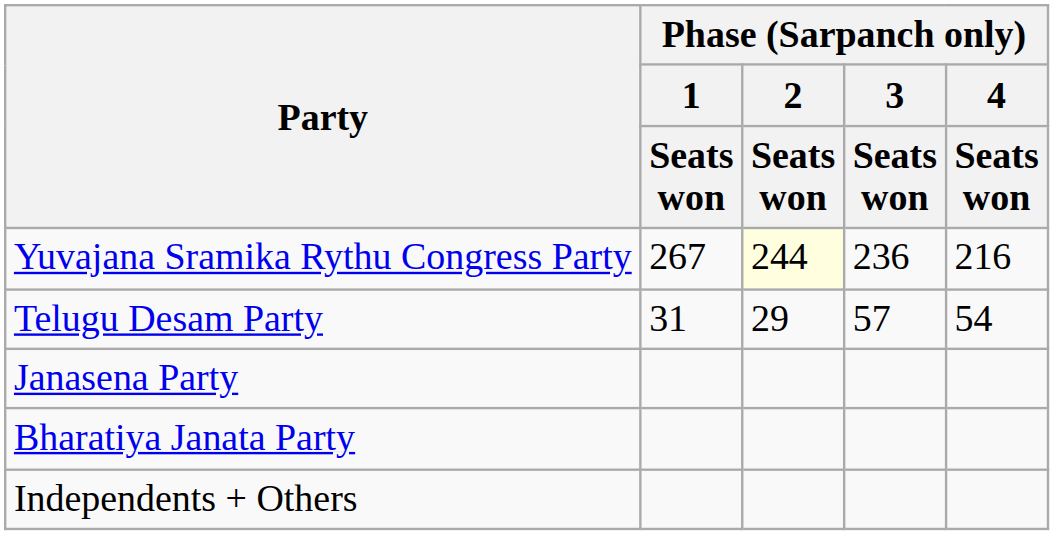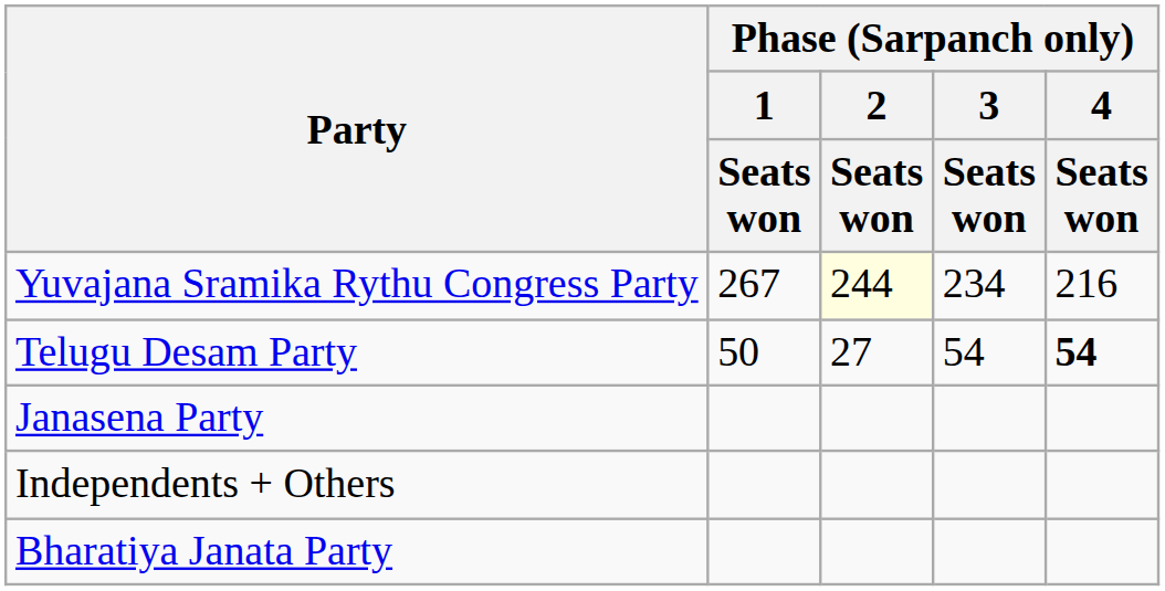 <table class="wikitable">
 <tr>
 <th rowspan="3">Party</th>
 <th colspan="4">Phase (Sarpanch only)</th>
 </tr>
 <tr>
 <th>1</th>
 <th>2</th>
 <th>3</th>
 <th>4</th>
 </tr>
 <tr>
 <th>Seats<br>won</th>
 <th>Seats<br>won</th>
 <th>Seats<br>won</th>
 <th>Seats<br>won</th>
 </tr>
 <tr>
 <td><a href='#'>Yuvajana Sramika Rythu Congress Party</a></td>
 <td>267</td>
 <td style="background: lightyellow;">244</td>
-<td>236</td>
+<td>234</td>
 <td>216</td>
 </tr>
 <tr>
 <td><a href='#'>Telugu Desam Party</a></td>
-<td>31</td>
-<td>29</td>
-<td>57</td>
+<td>50</td>
+<td>27</td>
 <td>54</td>
+<td><strong>54</strong></td>
 </tr>
 <tr>
 <td><a href='#'>Janasena Party</a></td>
+<td></td>
+<td></td>
+<td></td>
+<td></td>
+</tr>
+<tr>
+<td>Independents + Others</td>
 <td></td>
 <td></td>
 <td></td>
 <td></td>
 </tr>
 <tr>
 <td><a href='#'>Bharatiya Janata Party</a></td>
 <td></td>
 <td></td>
 <td></td>
 <td></td>
 </tr>
-<tr>
-<td>Independents + Others</td>
-<td></td>
-<td></td>
-<td></td>
-<td></td>
-</tr>
 </table>
